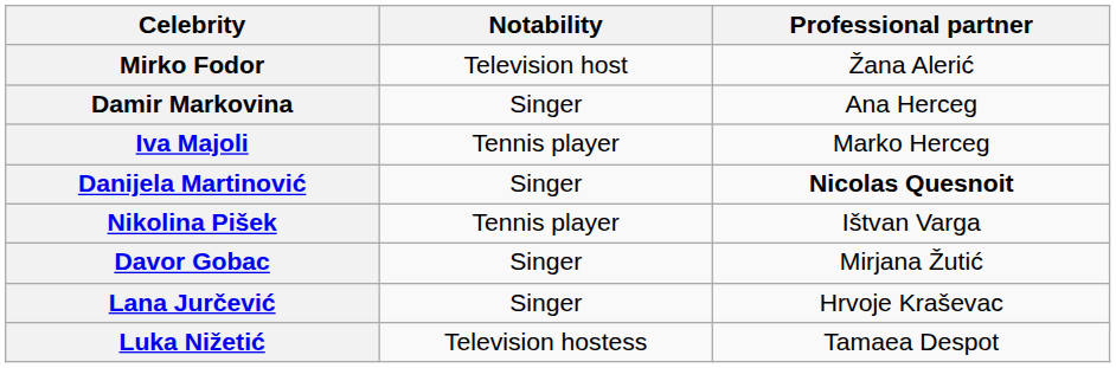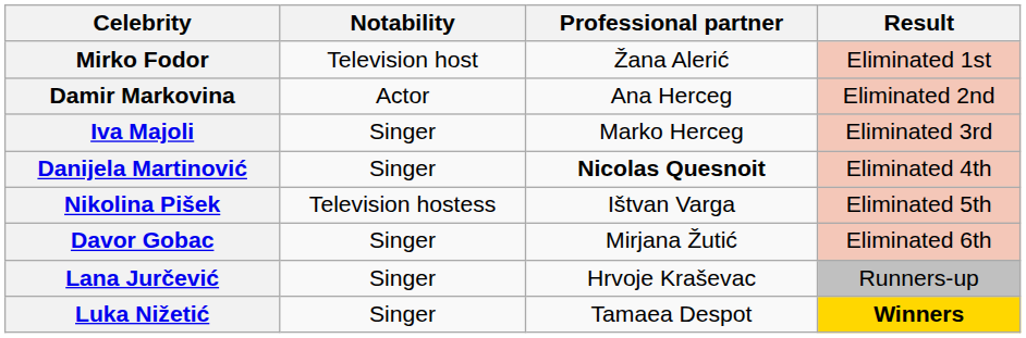 <table class="wikitable sortable" style="text-align:center; width:80%">
 <tr>
 <th scope="col">Celebrity</th>
 <th scope="col" class="unsortable">Notability</th>
 <th scope="col">Professional partner</th>
+<th scope="col">Result</th>
 </tr>
 <tr>
 <th scope="row">Mirko Fodor</th>
 <td>Television host</td>
 <td>Žana Alerić</td>
+<td bgcolor="f4c7b8">Eliminated 1st</td>
 </tr>
 <tr>
 <th scope="row">Damir Markovina</th>
-<td>Singer</td>
+<td>Actor</td>
 <td>Ana Herceg</td>
+<td bgcolor="f4c7b8">Eliminated 2nd</td>
 </tr>
 <tr>
 <th scope="row"><a href='#'>Iva Majoli</a></th>
-<td>Tennis player</td>
+<td>Singer</td>
 <td>Marko Herceg</td>
+<td bgcolor="f4c7b8">Eliminated 3rd</td>
 </tr>
 <tr>
 <th scope="row"><a href='#'>Danijela Martinović</a></th>
 <td>Singer</td>
 <td><strong>Nicolas Quesnoit</strong></td>
+<td bgcolor="f4c7b8">Eliminated 4th</td>
 </tr>
 <tr>
 <th scope="row"><a href='#'>Nikolina Pišek</a></th>
-<td>Tennis player</td>
+<td>Television hostess</td>
 <td>Ištvan Varga</td>
+<td bgcolor="f4c7b8">Eliminated 5th</td>
 </tr>
 <tr>
 <th scope="row"><a href='#'>Davor Gobac</a></th>
 <td>Singer</td>
 <td>Mirjana Žutić</td>
+<td bgcolor="f4c7b8">Eliminated 6th</td>
 </tr>
 <tr>
 <th scope="row"><a href='#'>Lana Jurčević</a></th>
 <td>Singer</td>
 <td>Hrvoje Kraševac</td>
+<td bgcolor="silver">Runners-up</td>
 </tr>
 <tr>
 <th scope="row"><a href='#'>Luka Nižetić</a></th>
-<td>Television hostess</td>
+<td>Singer</td>
 <td>Tamaea Despot</td>
+<td bgcolor="gold"><strong>Winners</strong></td>
 </tr>
 </table>
